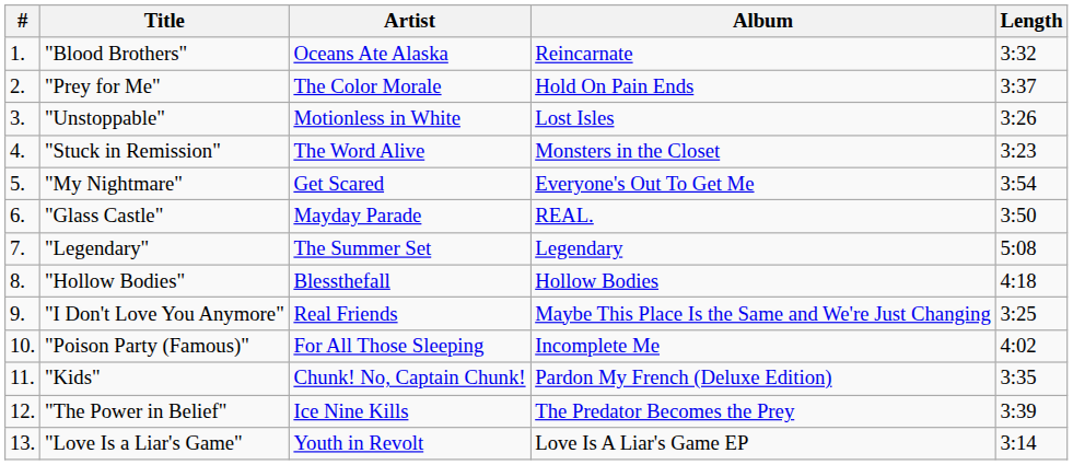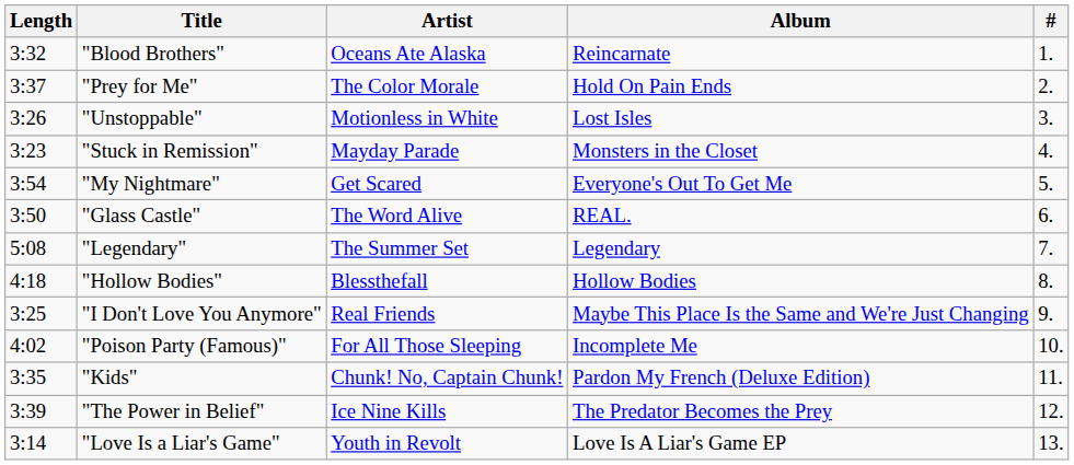 <table class="wikitable" border="1">
 <tr>
-<th>#</th>
+<th>Length</th>
 <th>Title</th>
 <th>Artist</th>
 <th>Album</th>
-<th>Length</th>
+<th>#</th>
 </tr>
 <tr>
-<td>1.</td>
+<td>3:32</td>
 <td>"Blood Brothers"</td>
 <td><a href='#'>Oceans Ate Alaska</a></td>
 <td><a href='#'>Reincarnate</a></td>
-<td>3:32</td>
+<td>1.</td>
 </tr>
 <tr>
-<td>2.</td>
+<td>3:37</td>
 <td>"Prey for Me"</td>
 <td><a href='#'>The Color Morale</a></td>
 <td><a href='#'>Hold On Pain Ends</a></td>
-<td>3:37</td>
+<td>2.</td>
 </tr>
 <tr>
-<td>3.</td>
+<td>3:26</td>
 <td>"Unstoppable"</td>
 <td><a href='#'>Motionless in White</a></td>
 <td><a href='#'>Lost Isles</a></td>
-<td>3:26</td>
+<td>3.</td>
 </tr>
 <tr>
+<td>3:23</td>
+<td>"Stuck in Remission"</td>
+<td><a href='#'>Mayday Parade</a></td>
+<td><a href='#'>Monsters in the Closet</a></td>
 <td>4.</td>
-<td>"Stuck in Remission"</td>
-<td><a href='#'>The Word Alive</a></td>
-<td><a href='#'>Monsters in the Closet</a></td>
-<td>3:23</td>
 </tr>
 <tr>
-<td>5.</td>
+<td>3:54</td>
 <td>"My Nightmare"</td>
 <td><a href='#'>Get Scared</a></td>
 <td><a href='#'>Everyone's Out To Get Me</a></td>
-<td>3:54</td>
+<td>5.</td>
 </tr>
 <tr>
+<td>3:50</td>
+<td>"Glass Castle"</td>
+<td><a href='#'>The Word Alive</a></td>
+<td><a href='#'>REAL.</a></td>
 <td>6.</td>
-<td>"Glass Castle"</td>
-<td><a href='#'>Mayday Parade</a></td>
-<td><a href='#'>REAL.</a></td>
-<td>3:50</td>
 </tr>
 <tr>
-<td>7.</td>
+<td>5:08</td>
 <td>"Legendary"</td>
 <td><a href='#'>The Summer Set</a></td>
 <td><a href='#'>Legendary</a></td>
-<td>5:08</td>
+<td>7.</td>
 </tr>
 <tr>
-<td>8.</td>
+<td>4:18</td>
 <td>"Hollow Bodies"</td>
 <td><a href='#'>Blessthefall</a></td>
 <td><a href='#'>Hollow Bodies</a></td>
-<td>4:18</td>
+<td>8.</td>
 </tr>
 <tr>
-<td>9.</td>
+<td>3:25</td>
 <td>"I Don't Love You Anymore"</td>
 <td><a href='#'>Real Friends</a></td>
 <td><a href='#'>Maybe This Place Is the Same and We're Just Changing</a></td>
-<td>3:25</td>
+<td>9.</td>
 </tr>
 <tr>
-<td>10.</td>
+<td>4:02</td>
 <td>"Poison Party (Famous)"</td>
 <td><a href='#'>For All Those Sleeping</a></td>
 <td><a href='#'>Incomplete Me</a></td>
-<td>4:02</td>
+<td>10.</td>
 </tr>
 <tr>
-<td>11.</td>
+<td>3:35</td>
 <td>"Kids"</td>
 <td><a href='#'>Chunk! No, Captain Chunk!</a></td>
 <td><a href='#'>Pardon My French (Deluxe Edition)</a></td>
-<td>3:35</td>
+<td>11.</td>
 </tr>
 <tr>
-<td>12.</td>
+<td>3:39</td>
 <td>"The Power in Belief"</td>
 <td><a href='#'>Ice Nine Kills</a></td>
 <td><a href='#'>The Predator Becomes the Prey</a></td>
-<td>3:39</td>
+<td>12.</td>
 </tr>
 <tr>
-<td>13.</td>
+<td>3:14</td>
 <td>"Love Is a Liar's Game"</td>
 <td><a href='#'>Youth in Revolt</a></td>
 <td>Love Is A Liar's Game EP</td>
-<td>3:14</td>
+<td>13.</td>
 </tr>
 </table>
